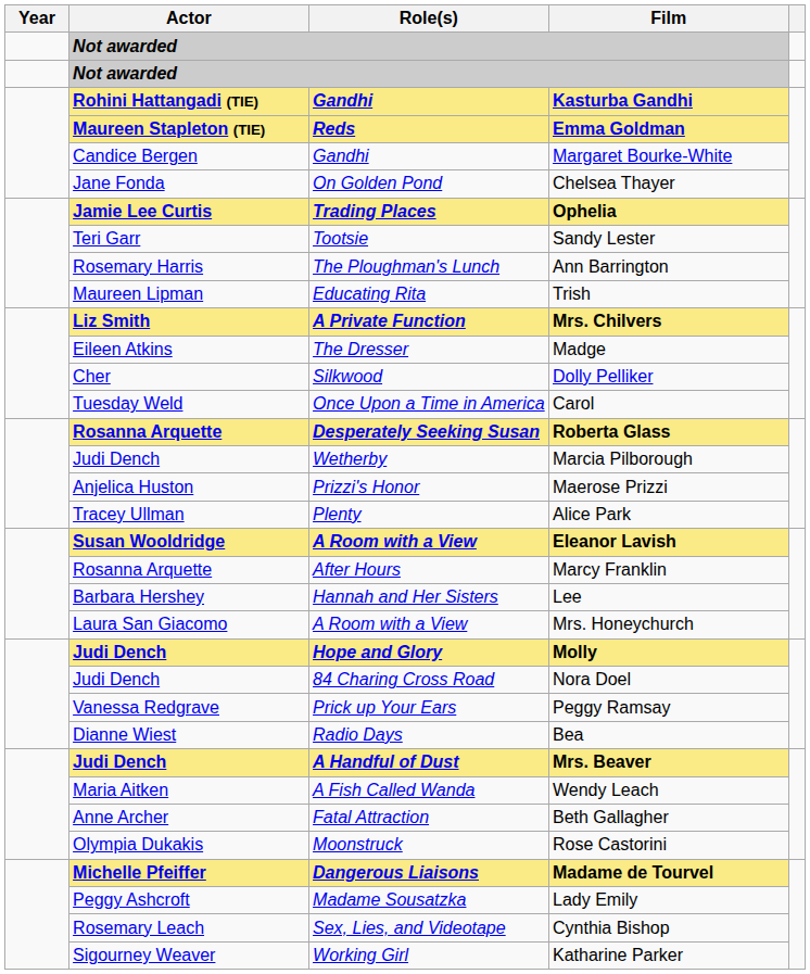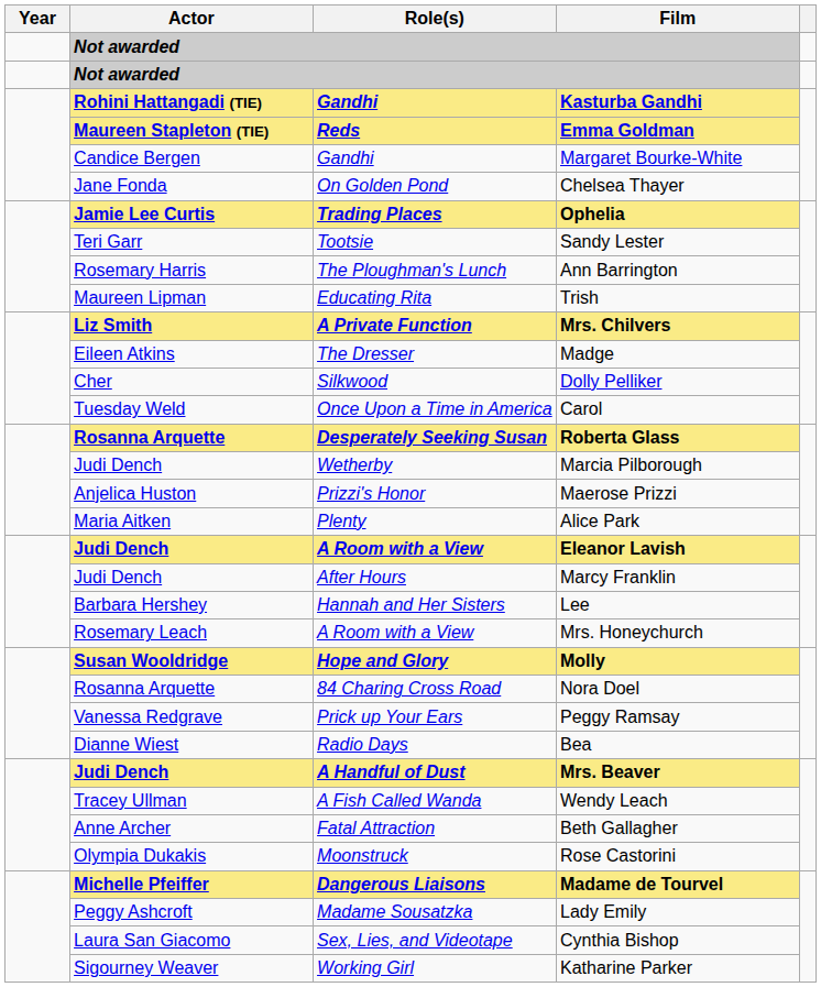 <table class="wikitable sortable">
 <tr>
 <th scope="col" style="width:8%;">Year</th>
 <th scope="col" style="width:30%;">Actor</th>
 <th scope="col" style="width:30%;">Role(s)</th>
 <th scope="col" style="width:30%;">Film</th>
 <th scope="col" style="width:2%;" class="unsortable"></th>
 </tr>
 <tr>
 <td></td>
 <td colspan="3" style="background:#ccc;"><strong><em>Not awarded</em></strong></td>
 <td></td>
 </tr>
 <tr>
 <td></td>
 <td colspan="3" style="background:#ccc;"><strong><em>Not awarded</em></strong></td>
 <td></td>
 </tr>
 <tr>
 <td rowspan="4"></td>
 <td style="background:#FAEB86"><strong><a href='#'>Rohini Hattangadi</a> <small>(TIE)</small> </strong></td>
 <td style="background:#FAEB86"><strong><em><a href='#'>Gandhi</a></em></strong></td>
 <td style="background:#FAEB86"><strong><a href='#'>Kasturba Gandhi</a></strong></td>
 <td rowspan=4></td>
 </tr>
 <tr>
 <td style="background:#FAEB86"><strong><a href='#'>Maureen Stapleton</a> <small>(TIE)</small> </strong></td>
 <td style="background:#FAEB86"><strong><em><a href='#'>Reds</a></em></strong></td>
 <td style="background:#FAEB86"><strong><a href='#'>Emma Goldman</a></strong></td>
 </tr>
 <tr>
 <td><a href='#'>Candice Bergen</a></td>
 <td><em><a href='#'>Gandhi</a></em></td>
 <td><a href='#'>Margaret Bourke-White</a></td>
 </tr>
 <tr>
 <td><a href='#'>Jane Fonda</a></td>
 <td><em><a href='#'>On Golden Pond</a></em></td>
 <td>Chelsea Thayer</td>
 </tr>
 <tr>
 <td rowspan="4"></td>
 <td style="background:#FAEB86"><strong><a href='#'>Jamie Lee Curtis</a></strong></td>
 <td style="background:#FAEB86"><strong><em><a href='#'>Trading Places</a></em></strong></td>
 <td style="background:#FAEB86"><strong>Ophelia</strong></td>
 <td rowspan=4></td>
 </tr>
 <tr>
 <td><a href='#'>Teri Garr</a></td>
 <td><em><a href='#'>Tootsie</a></em></td>
 <td>Sandy Lester</td>
 </tr>
 <tr>
 <td><a href='#'>Rosemary Harris</a></td>
 <td><em><a href='#'>The Ploughman's Lunch</a></em></td>
 <td>Ann Barrington</td>
 </tr>
 <tr>
 <td><a href='#'>Maureen Lipman</a></td>
 <td><em><a href='#'>Educating Rita</a></em></td>
 <td>Trish</td>
 </tr>
 <tr>
 <td rowspan="4"></td>
 <td style="background:#FAEB86"><strong><a href='#'>Liz Smith</a></strong></td>
 <td style="background:#FAEB86"><strong><em><a href='#'>A Private Function</a></em></strong></td>
 <td style="background:#FAEB86"><strong>Mrs. Chilvers</strong></td>
 <td rowspan=4></td>
 </tr>
 <tr>
 <td><a href='#'>Eileen Atkins</a></td>
 <td><em><a href='#'>The Dresser</a></em></td>
 <td>Madge</td>
 </tr>
 <tr>
 <td><a href='#'>Cher</a></td>
 <td><em><a href='#'>Silkwood</a></em></td>
 <td><a href='#'>Dolly Pelliker</a></td>
 </tr>
 <tr>
 <td><a href='#'>Tuesday Weld</a></td>
 <td><em><a href='#'>Once Upon a Time in America</a></em></td>
 <td>Carol</td>
 </tr>
 <tr>
 <td rowspan="4"></td>
 <td style="background:#FAEB86"><strong><a href='#'>Rosanna Arquette</a></strong></td>
 <td style="background:#FAEB86"><strong><em><a href='#'>Desperately Seeking Susan</a></em></strong></td>
 <td style="background:#FAEB86"><strong>Roberta Glass</strong></td>
 <td rowspan=4></td>
 </tr>
 <tr>
 <td><a href='#'>Judi Dench</a></td>
 <td><em><a href='#'>Wetherby</a></em></td>
 <td>Marcia Pilborough</td>
 </tr>
 <tr>
 <td><a href='#'>Anjelica Huston</a></td>
 <td><em><a href='#'>Prizzi's Honor</a></em></td>
 <td>Maerose Prizzi</td>
 </tr>
 <tr>
-<td><a href='#'>Tracey Ullman</a></td>
+<td><a href='#'>Maria Aitken</a></td>
 <td><em><a href='#'>Plenty</a></em></td>
 <td>Alice Park</td>
 </tr>
 <tr>
 <td rowspan="4"></td>
-<td style="background:#FAEB86"><strong><a href='#'>Susan Wooldridge</a></strong></td>
+<td style="background:#FAEB86"><strong><a href='#'>Judi Dench</a></strong></td>
 <td style="background:#FAEB86"><strong><em><a href='#'>A Room with a View</a></em></strong></td>
 <td style="background:#FAEB86"><strong>Eleanor Lavish</strong></td>
 <td rowspan=4></td>
 </tr>
 <tr>
-<td><a href='#'>Rosanna Arquette</a></td>
+<td><a href='#'>Judi Dench</a></td>
 <td><em><a href='#'>After Hours</a></em></td>
 <td>Marcy Franklin</td>
 </tr>
 <tr>
 <td><a href='#'>Barbara Hershey</a></td>
 <td><em><a href='#'>Hannah and Her Sisters</a></em></td>
 <td>Lee</td>
 </tr>
 <tr>
-<td><a href='#'>Laura San Giacomo</a></td>
+<td><a href='#'>Rosemary Leach</a></td>
 <td><em><a href='#'>A Room with a View</a></em></td>
 <td>Mrs. Honeychurch</td>
 </tr>
 <tr>
 <td rowspan="4"></td>
-<td style="background:#FAEB86"><strong><a href='#'>Judi Dench</a></strong></td>
+<td style="background:#FAEB86"><strong><a href='#'>Susan Wooldridge</a></strong></td>
 <td style="background:#FAEB86"><strong><em><a href='#'>Hope and Glory</a></em></strong></td>
 <td style="background:#FAEB86"><strong>Molly</strong></td>
 <td rowspan=4></td>
 </tr>
 <tr>
-<td><a href='#'>Judi Dench</a></td>
+<td><a href='#'>Rosanna Arquette</a></td>
 <td><em><a href='#'>84 Charing Cross Road</a></em></td>
 <td>Nora Doel</td>
 </tr>
 <tr>
 <td><a href='#'>Vanessa Redgrave</a></td>
 <td><em><a href='#'>Prick up Your Ears</a></em></td>
 <td>Peggy Ramsay</td>
 </tr>
 <tr>
 <td><a href='#'>Dianne Wiest</a></td>
 <td><em><a href='#'>Radio Days</a></em></td>
 <td>Bea</td>
 </tr>
 <tr>
 <td rowspan="4"></td>
 <td style="background:#FAEB86"><strong><a href='#'>Judi Dench</a></strong></td>
 <td style="background:#FAEB86"><strong><em><a href='#'>A Handful of Dust</a></em></strong></td>
 <td style="background:#FAEB86"><strong>Mrs. Beaver</strong></td>
 <td rowspan=4></td>
 </tr>
 <tr>
-<td><a href='#'>Maria Aitken</a></td>
+<td><a href='#'>Tracey Ullman</a></td>
 <td><em><a href='#'>A Fish Called Wanda</a></em></td>
 <td>Wendy Leach</td>
 </tr>
 <tr>
 <td><a href='#'>Anne Archer</a></td>
 <td><em><a href='#'>Fatal Attraction</a></em></td>
 <td>Beth Gallagher</td>
 </tr>
 <tr>
 <td><a href='#'>Olympia Dukakis</a></td>
 <td><em><a href='#'>Moonstruck</a></em></td>
 <td>Rose Castorini</td>
 </tr>
 <tr>
 <td rowspan="4"></td>
 <td style="background:#FAEB86"><strong><a href='#'>Michelle Pfeiffer</a></strong></td>
 <td style="background:#FAEB86"><strong><em><a href='#'>Dangerous Liaisons</a></em></strong></td>
 <td style="background:#FAEB86"><strong>Madame de Tourvel</strong></td>
 <td rowspan=4></td>
 </tr>
 <tr>
 <td><a href='#'>Peggy Ashcroft</a></td>
 <td><em><a href='#'>Madame Sousatzka</a></em></td>
 <td>Lady Emily</td>
 </tr>
 <tr>
-<td><a href='#'>Rosemary Leach</a></td>
+<td><a href='#'>Laura San Giacomo</a></td>
 <td><em><a href='#'>Sex, Lies, and Videotape</a></em></td>
 <td>Cynthia Bishop</td>
 </tr>
 <tr>
 <td><a href='#'>Sigourney Weaver</a></td>
 <td><em><a href='#'>Working Girl</a></em></td>
 <td>Katharine Parker</td>
 </tr>
 </table>
